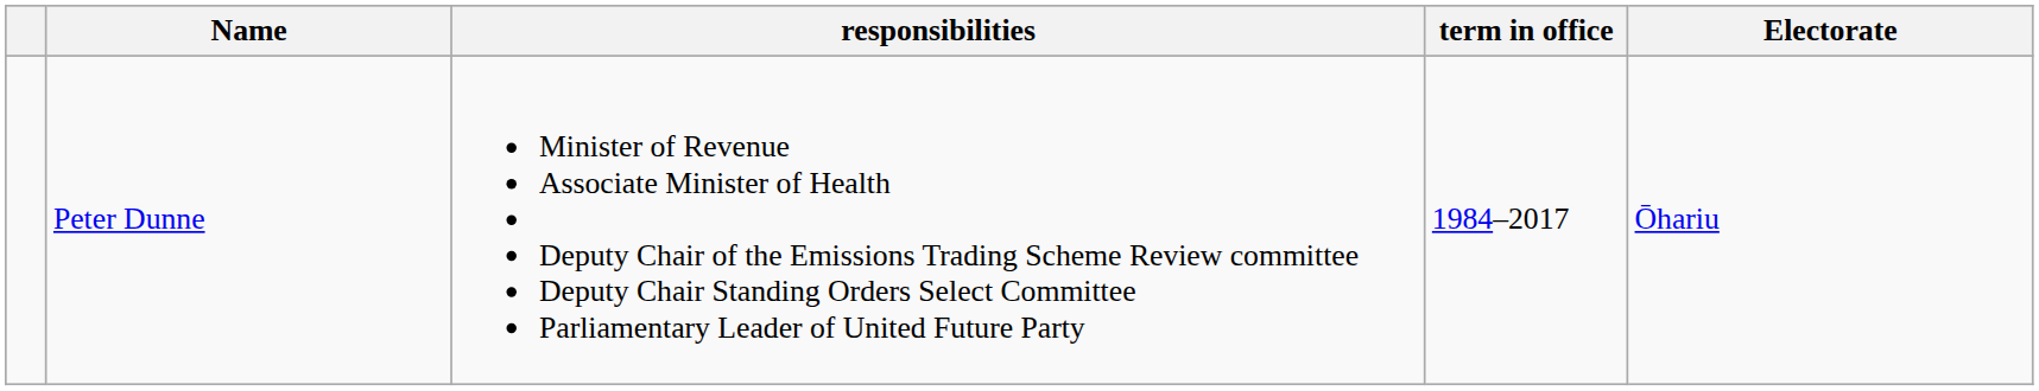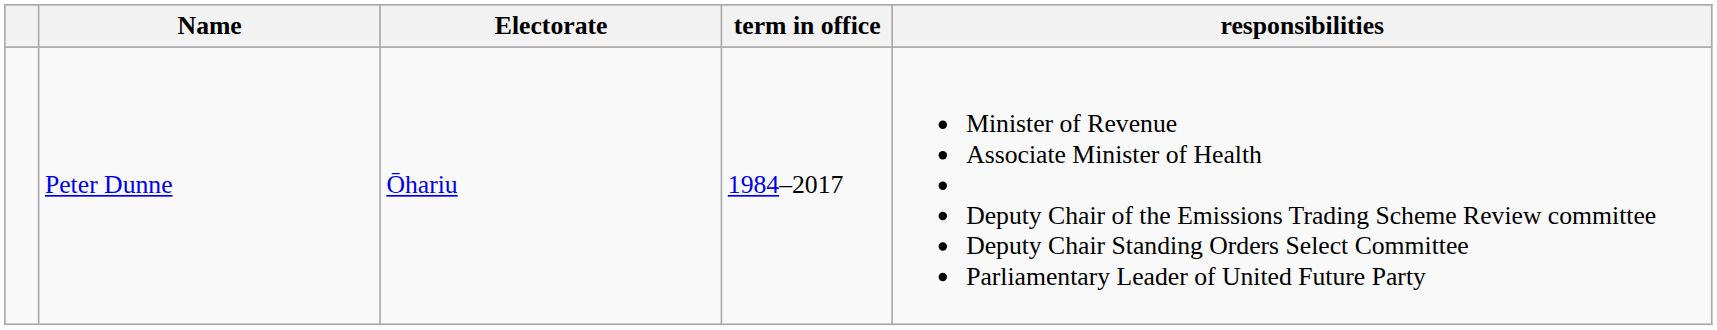 <table class="wikitable" width="80%" style="font-size: 95%;">
 <tr>
 <th width=2%></th>
 <th width=20%>Name</th>
+<th width=20%>Electorate</th>
+<th width=10%>term in office</th>
 <th width=48%>responsibilities</th>
-<th width=10%>term in office</th>
-<th width=20%>Electorate</th>
 </tr>
 <tr>
 <td></td>
 <td><a href='#'>Peter Dunne</a></td>
+<td><a href='#'>Ōhariu</a></td>
+<td><a href='#'>1984</a>–2017</td>
 <td><br><ul><li>Minister of Revenue</li><li>Associate Minister of Health</li><li></li><li>Deputy Chair of the Emissions Trading Scheme Review committee</li><li>Deputy Chair Standing Orders Select Committee</li><li>Parliamentary Leader of United Future Party</li></ul></td>
-<td><a href='#'>1984</a>–2017</td>
-<td><a href='#'>Ōhariu</a></td>
 </tr>
 </table>
